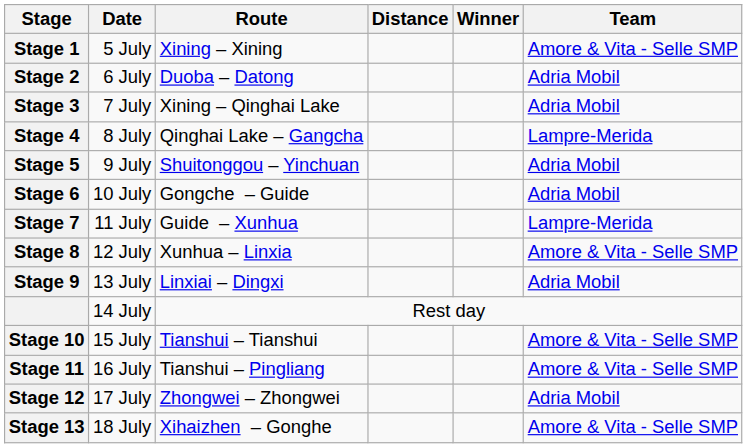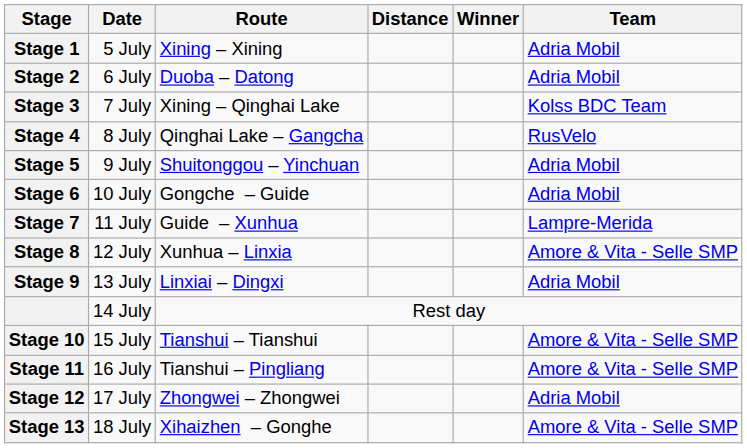 <table class="wikitable">
 <tr>
 <th>Stage</th>
 <th>Date</th>
 <th>Route</th>
 <th>Distance</th>
 <th>Winner</th>
 <th>Team</th>
 </tr>
 <tr>
 <th style="text-align:center">Stage 1</th>
 <td align=right>5 July</td>
 <td><a href='#'>Xining</a> – Xining</td>
 <td style="text-align:center;"></td>
 <td></td>
-<td><a href='#'>Amore & Vita - Selle SMP</a></td>
+<td><a href='#'>Adria Mobil</a></td>
 </tr>
 <tr>
 <th style="text-align:center">Stage 2</th>
 <td align=right>6 July</td>
 <td><a href='#'>Duoba</a> – <a href='#'>Datong</a></td>
 <td style="text-align:center;"></td>
 <td></td>
 <td><a href='#'>Adria Mobil</a></td>
 </tr>
 <tr>
 <th style="text-align:center">Stage 3</th>
 <td align=right>7 July</td>
 <td>Xining – Qinghai Lake</td>
 <td style="text-align:center;"></td>
 <td></td>
-<td><a href='#'>Adria Mobil</a></td>
+<td><a href='#'>Kolss BDC Team</a></td>
 </tr>
 <tr>
 <th style="text-align:center">Stage 4</th>
 <td align=right>8 July</td>
 <td>Qinghai Lake – <a href='#'>Gangcha</a></td>
 <td style="text-align:center;"></td>
 <td></td>
-<td><a href='#'>Lampre-Merida</a></td>
+<td><a href='#'>RusVelo</a></td>
 </tr>
 <tr>
 <th style="text-align:center">Stage 5</th>
 <td align=right>9 July</td>
 <td><a href='#'>Shuitonggou</a> – <a href='#'>Yinchuan</a></td>
 <td style="text-align:center;"></td>
 <td></td>
 <td><a href='#'>Adria Mobil</a></td>
 </tr>
 <tr>
 <th style="text-align:center">Stage 6</th>
 <td align=right>10 July</td>
 <td>Gongche  – Guide</td>
 <td style="text-align:center;"></td>
 <td></td>
 <td><a href='#'>Adria Mobil</a></td>
 </tr>
 <tr>
 <th style="text-align:center">Stage 7</th>
 <td align=right>11 July</td>
 <td>Guide  – <a href='#'>Xunhua</a></td>
 <td style="text-align:center;"></td>
 <td></td>
 <td><a href='#'>Lampre-Merida</a></td>
 </tr>
 <tr>
 <th style="text-align:center">Stage 8</th>
 <td align=right>12 July</td>
 <td>Xunhua – <a href='#'>Linxia</a></td>
 <td style="text-align:center;"></td>
 <td></td>
 <td><a href='#'>Amore & Vita - Selle SMP</a></td>
 </tr>
 <tr>
 <th style="text-align:center">Stage 9</th>
 <td align=right>13 July</td>
 <td><a href='#'>Linxiai</a> – <a href='#'>Dingxi</a></td>
 <td style="text-align:center;"></td>
 <td></td>
 <td><a href='#'>Adria Mobil</a></td>
 </tr>
 <tr>
 <th style="text-align:center"></th>
 <td align=right>14 July</td>
 <td colspan="4" style="text-align:center;">Rest day</td>
 </tr>
 <tr>
 <th style="text-align:center">Stage 10</th>
 <td align=right>15 July</td>
 <td><a href='#'>Tianshui</a> – Tianshui</td>
 <td style="text-align:center;"></td>
 <td></td>
 <td><a href='#'>Amore & Vita - Selle SMP</a></td>
 </tr>
 <tr>
 <th style="text-align:center">Stage 11</th>
 <td align=right>16 July</td>
 <td>Tianshui – <a href='#'>Pingliang</a></td>
 <td style="text-align:center;"></td>
 <td></td>
 <td><a href='#'>Amore & Vita - Selle SMP</a></td>
 </tr>
 <tr>
 <th style="text-align:center">Stage 12</th>
 <td align=right>17 July</td>
 <td><a href='#'>Zhongwei</a> – Zhongwei</td>
 <td style="text-align:center;"></td>
 <td></td>
 <td><a href='#'>Adria Mobil</a></td>
 </tr>
 <tr>
 <th style="text-align:center">Stage 13</th>
 <td align=right>18 July</td>
 <td><a href='#'>Xihaizhen</a>  – Gonghe</td>
 <td style="text-align:center;"></td>
 <td></td>
 <td><a href='#'>Amore & Vita - Selle SMP</a></td>
 </tr>
 </table>
